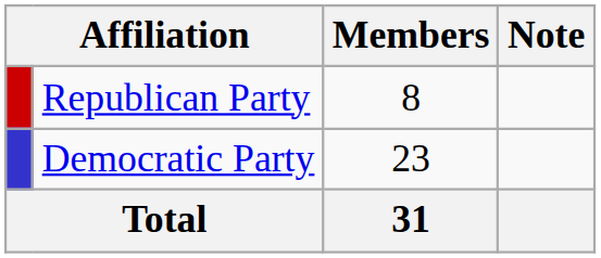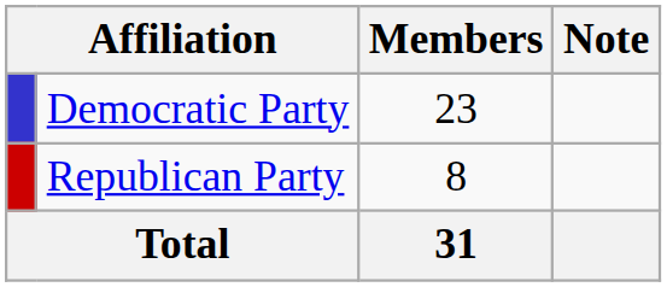 <table class="wikitable">
 <tr>
 <th colspan="2" align="center" valign="bottom">Affiliation</th>
 <th valign="bottom">Members</th>
 <th valign="bottom">Note</th>
+</tr>
+<tr>
+<td bgcolor="#3333CC"> </td>
+<td><a href='#'>Democratic Party</a></td>
+<td align="center">23</td>
+<td></td>
 </tr>
 <tr>
 <td bgcolor="#CC0000"> </td>
 <td><a href='#'>Republican Party</a></td>
 <td align="center">8</td>
 <td></td>
 </tr>
 <tr>
-<td bgcolor="#3333CC"> </td>
-<td><a href='#'>Democratic Party</a></td>
-<td align="center">23</td>
-<td></td>
-</tr>
-<tr>
 <th colspan="2" align="center"><strong>Total</strong></th>
 <th align="center"><strong>31</strong></th>
 <th></th>
 </tr>
 </table>
